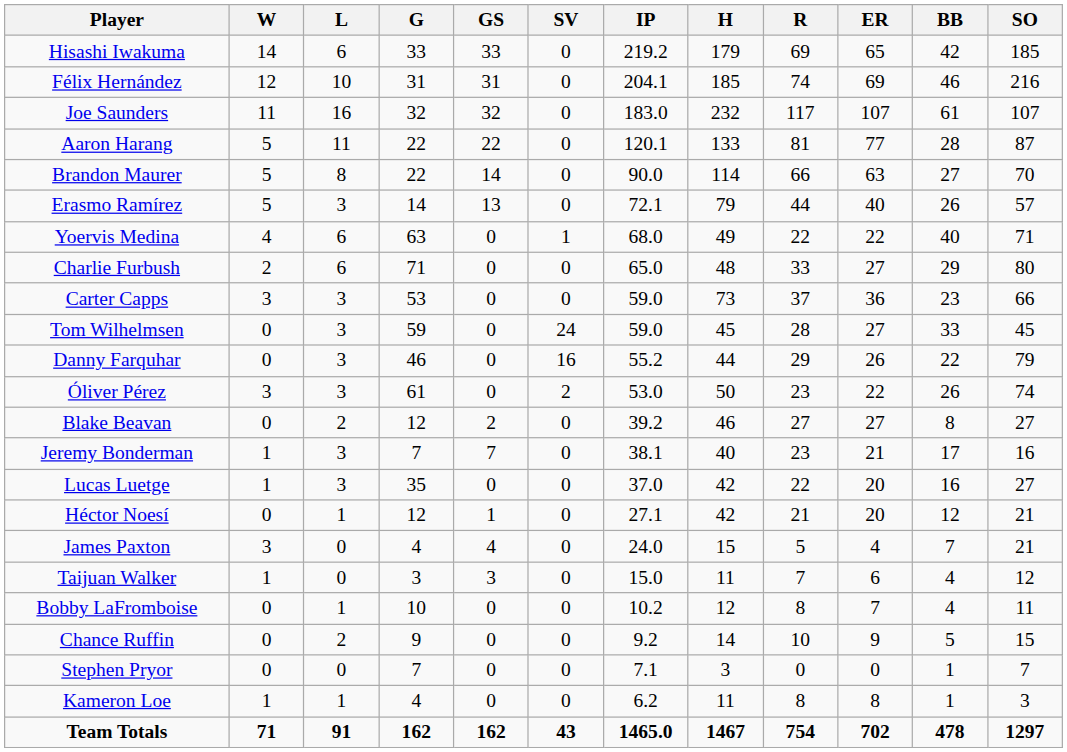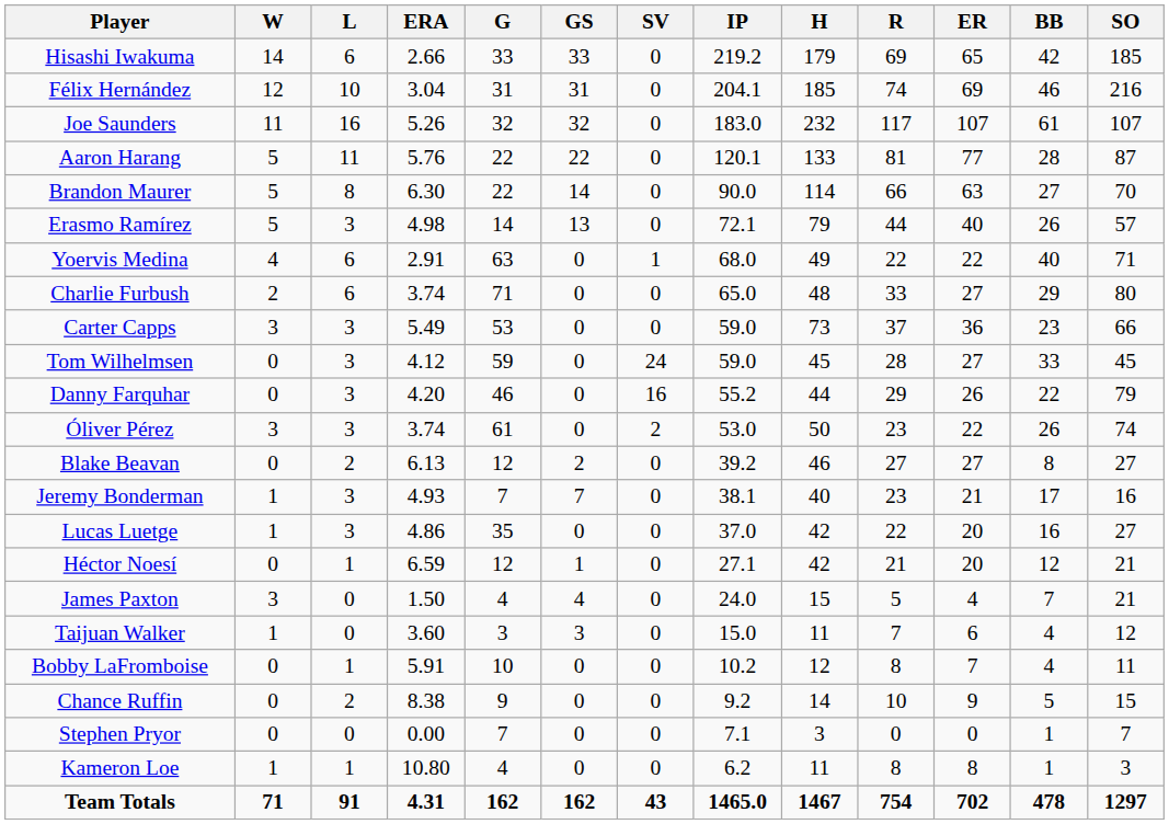 <table class="wikitable sortable">
 <tr>
 <th bgcolor="#DDDDFF" width="15%">Player</th>
 <th bgcolor="#DDDDFF" width="5%">W</th>
 <th bgcolor="#DDDDFF" width="5%">L</th>
+<th bgcolor="#DDDDFF" width="5%">ERA</th>
 <th bgcolor="#DDDDFF" width="5%">G</th>
 <th bgcolor="#DDDDFF" width="5%">GS</th>
 <th bgcolor="#DDDDFF" width="5%">SV</th>
 <th bgcolor="#DDDDFF" width="5%">IP</th>
 <th bgcolor="#DDDDFF" width="5%">H</th>
 <th bgcolor="#DDDDFF" width="5%">R</th>
 <th bgcolor="#DDDDFF" width="5%">ER</th>
 <th bgcolor="#DDDDFF" width="5%">BB</th>
 <th bgcolor="#DDDDFF" width="5%">SO</th>
 </tr>
 <tr align="center">
 <td><a href='#'>Hisashi Iwakuma</a></td>
 <td>14</td>
 <td>6</td>
+<td>2.66</td>
 <td>33</td>
 <td>33</td>
 <td>0</td>
 <td>219.2</td>
 <td>179</td>
 <td>69</td>
 <td>65</td>
 <td>42</td>
 <td>185</td>
 </tr>
 <tr align=center>
 <td><a href='#'>Félix Hernández</a></td>
 <td>12</td>
 <td>10</td>
+<td>3.04</td>
 <td>31</td>
 <td>31</td>
 <td>0</td>
 <td>204.1</td>
 <td>185</td>
 <td>74</td>
 <td>69</td>
 <td>46</td>
 <td>216</td>
 </tr>
 <tr align=center>
 <td><a href='#'>Joe Saunders</a></td>
 <td>11</td>
 <td>16</td>
+<td>5.26</td>
 <td>32</td>
 <td>32</td>
 <td>0</td>
 <td>183.0</td>
 <td>232</td>
 <td>117</td>
 <td>107</td>
 <td>61</td>
 <td>107</td>
 </tr>
 <tr align=center>
 <td><a href='#'>Aaron Harang</a></td>
 <td>5</td>
 <td>11</td>
+<td>5.76</td>
 <td>22</td>
 <td>22</td>
 <td>0</td>
 <td>120.1</td>
 <td>133</td>
 <td>81</td>
 <td>77</td>
 <td>28</td>
 <td>87</td>
 </tr>
 <tr align=center>
 <td><a href='#'>Brandon Maurer</a></td>
 <td>5</td>
 <td>8</td>
+<td>6.30</td>
 <td>22</td>
 <td>14</td>
 <td>0</td>
 <td>90.0</td>
 <td>114</td>
 <td>66</td>
 <td>63</td>
 <td>27</td>
 <td>70</td>
 </tr>
 <tr align=center>
 <td><a href='#'>Erasmo Ramírez</a></td>
 <td>5</td>
 <td>3</td>
+<td>4.98</td>
 <td>14</td>
 <td>13</td>
 <td>0</td>
 <td>72.1</td>
 <td>79</td>
 <td>44</td>
 <td>40</td>
 <td>26</td>
 <td>57</td>
 </tr>
 <tr align=center>
 <td><a href='#'>Yoervis Medina</a></td>
 <td>4</td>
 <td>6</td>
+<td>2.91</td>
 <td>63</td>
 <td>0</td>
 <td>1</td>
 <td>68.0</td>
 <td>49</td>
 <td>22</td>
 <td>22</td>
 <td>40</td>
 <td>71</td>
 </tr>
 <tr align=center>
 <td><a href='#'>Charlie Furbush</a></td>
 <td>2</td>
 <td>6</td>
+<td>3.74</td>
 <td>71</td>
 <td>0</td>
 <td>0</td>
 <td>65.0</td>
 <td>48</td>
 <td>33</td>
 <td>27</td>
 <td>29</td>
 <td>80</td>
 </tr>
 <tr align=center>
 <td><a href='#'>Carter Capps</a></td>
 <td>3</td>
 <td>3</td>
+<td>5.49</td>
 <td>53</td>
 <td>0</td>
 <td>0</td>
 <td>59.0</td>
 <td>73</td>
 <td>37</td>
 <td>36</td>
 <td>23</td>
 <td>66</td>
 </tr>
 <tr align=center>
 <td><a href='#'>Tom Wilhelmsen</a></td>
 <td>0</td>
 <td>3</td>
+<td>4.12</td>
 <td>59</td>
 <td>0</td>
 <td>24</td>
 <td>59.0</td>
 <td>45</td>
 <td>28</td>
 <td>27</td>
 <td>33</td>
 <td>45</td>
 </tr>
 <tr align=center>
 <td><a href='#'>Danny Farquhar</a></td>
 <td>0</td>
 <td>3</td>
+<td>4.20</td>
 <td>46</td>
 <td>0</td>
 <td>16</td>
 <td>55.2</td>
 <td>44</td>
 <td>29</td>
 <td>26</td>
 <td>22</td>
 <td>79</td>
 </tr>
 <tr align=center>
 <td><a href='#'>Óliver Pérez</a></td>
 <td>3</td>
 <td>3</td>
+<td>3.74</td>
 <td>61</td>
 <td>0</td>
 <td>2</td>
 <td>53.0</td>
 <td>50</td>
 <td>23</td>
 <td>22</td>
 <td>26</td>
 <td>74</td>
 </tr>
 <tr align=center>
 <td><a href='#'>Blake Beavan</a></td>
 <td>0</td>
 <td>2</td>
+<td>6.13</td>
 <td>12</td>
 <td>2</td>
 <td>0</td>
 <td>39.2</td>
 <td>46</td>
 <td>27</td>
 <td>27</td>
 <td>8</td>
 <td>27</td>
 </tr>
 <tr align=center>
 <td><a href='#'>Jeremy Bonderman</a></td>
 <td>1</td>
 <td>3</td>
+<td>4.93</td>
 <td>7</td>
 <td>7</td>
 <td>0</td>
 <td>38.1</td>
 <td>40</td>
 <td>23</td>
 <td>21</td>
 <td>17</td>
 <td>16</td>
 </tr>
 <tr align=center>
 <td><a href='#'>Lucas Luetge</a></td>
 <td>1</td>
 <td>3</td>
+<td>4.86</td>
 <td>35</td>
 <td>0</td>
 <td>0</td>
 <td>37.0</td>
 <td>42</td>
 <td>22</td>
 <td>20</td>
 <td>16</td>
 <td>27</td>
 </tr>
 <tr align=center>
 <td><a href='#'>Héctor Noesí</a></td>
 <td>0</td>
 <td>1</td>
+<td>6.59</td>
 <td>12</td>
 <td>1</td>
 <td>0</td>
 <td>27.1</td>
 <td>42</td>
 <td>21</td>
 <td>20</td>
 <td>12</td>
 <td>21</td>
 </tr>
 <tr align=center>
 <td><a href='#'>James Paxton</a></td>
 <td>3</td>
 <td>0</td>
+<td>1.50</td>
 <td>4</td>
 <td>4</td>
 <td>0</td>
 <td>24.0</td>
 <td>15</td>
 <td>5</td>
 <td>4</td>
 <td>7</td>
 <td>21</td>
 </tr>
 <tr align=center>
 <td><a href='#'>Taijuan Walker</a></td>
 <td>1</td>
 <td>0</td>
+<td>3.60</td>
 <td>3</td>
 <td>3</td>
 <td>0</td>
 <td>15.0</td>
 <td>11</td>
 <td>7</td>
 <td>6</td>
 <td>4</td>
 <td>12</td>
 </tr>
 <tr align=center>
 <td><a href='#'>Bobby LaFromboise</a></td>
 <td>0</td>
 <td>1</td>
+<td>5.91</td>
 <td>10</td>
 <td>0</td>
 <td>0</td>
 <td>10.2</td>
 <td>12</td>
 <td>8</td>
 <td>7</td>
 <td>4</td>
 <td>11</td>
 </tr>
 <tr align=center>
 <td><a href='#'>Chance Ruffin</a></td>
 <td>0</td>
 <td>2</td>
+<td>8.38</td>
 <td>9</td>
 <td>0</td>
 <td>0</td>
 <td>9.2</td>
 <td>14</td>
 <td>10</td>
 <td>9</td>
 <td>5</td>
 <td>15</td>
 </tr>
 <tr align=center>
 <td><a href='#'>Stephen Pryor</a></td>
 <td>0</td>
 <td>0</td>
+<td>0.00</td>
 <td>7</td>
 <td>0</td>
 <td>0</td>
 <td>7.1</td>
 <td>3</td>
 <td>0</td>
 <td>0</td>
 <td>1</td>
 <td>7</td>
 </tr>
 <tr align=center>
 <td><a href='#'>Kameron Loe</a></td>
 <td>1</td>
 <td>1</td>
+<td>10.80</td>
 <td>4</td>
 <td>0</td>
 <td>0</td>
 <td>6.2</td>
 <td>11</td>
 <td>8</td>
 <td>8</td>
 <td>1</td>
 <td>3</td>
 </tr>
 <tr align=center>
 <td><strong>Team Totals</strong></td>
 <td><strong>71</strong></td>
 <td><strong>91</strong></td>
+<td><strong>4.31</strong></td>
 <td><strong>162</strong></td>
 <td><strong>162</strong></td>
 <td><strong>43</strong></td>
 <td><strong>1465.0</strong></td>
 <td><strong>1467</strong></td>
 <td><strong>754</strong></td>
 <td><strong>702</strong></td>
 <td><strong>478</strong></td>
 <td><strong>1297</strong></td>
 </tr>
 </table>
